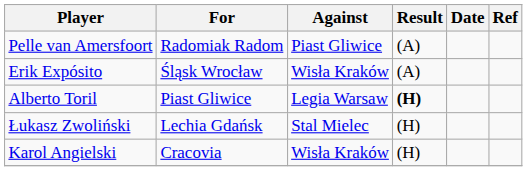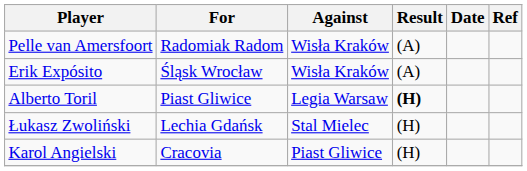 <table class="wikitable">
 <tr>
 <th>Player</th>
 <th>For</th>
 <th>Against</th>
 <th>Result</th>
 <th>Date</th>
 <th>Ref</th>
 </tr>
 <tr>
 <td> <a href='#'>Pelle van Amersfoort</a></td>
 <td><a href='#'>Radomiak Radom</a></td>
-<td><a href='#'>Piast Gliwice</a></td>
+<td><a href='#'>Wisła Kraków</a></td>
 <td> (A)</td>
 <td></td>
 <td></td>
 </tr>
 <tr>
 <td> <a href='#'>Erik Expósito</a></td>
 <td><a href='#'>Śląsk Wrocław</a></td>
 <td><a href='#'>Wisła Kraków</a></td>
 <td> (A)</td>
 <td></td>
 <td></td>
 </tr>
 <tr>
 <td> <a href='#'>Alberto Toril</a></td>
 <td><a href='#'>Piast Gliwice</a></td>
 <td><a href='#'>Legia Warsaw</a></td>
 <td><strong> (H)</strong></td>
 <td></td>
 <td></td>
 </tr>
 <tr>
 <td> <a href='#'>Łukasz Zwoliński</a></td>
 <td><a href='#'>Lechia Gdańsk</a></td>
 <td><a href='#'>Stal Mielec</a></td>
 <td> (H)</td>
 <td></td>
 <td></td>
 </tr>
 <tr>
 <td> <a href='#'>Karol Angielski</a></td>
 <td><a href='#'>Cracovia</a></td>
-<td><a href='#'>Wisła Kraków</a></td>
+<td><a href='#'>Piast Gliwice</a></td>
 <td> (H)</td>
 <td></td>
 <td></td>
 </tr>
 <tr>
 </tr>
 </table>
